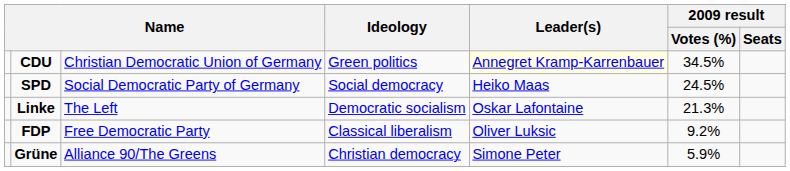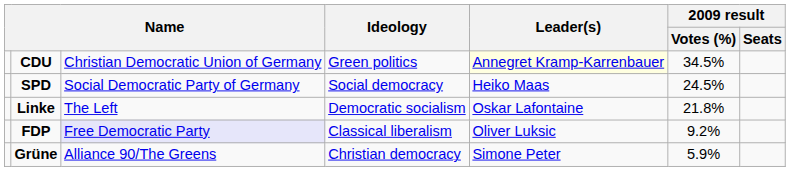 <table class="wikitable">
 <tr>
 <th rowspan=2 colspan=3>Name</th>
 <th rowspan=2>Ideology</th>
 <th rowspan=2>Leader(s)</th>
 <th colspan=2>2009 result</th>
 </tr>
 <tr>
 <th>Votes (%)</th>
 <th>Seats</th>
 </tr>
 <tr>
 <td bgcolor=></td>
 <td align=center><strong>CDU</strong></td>
 <td><a href='#'>Christian Democratic Union of Germany</a><br></td>
 <td><a href='#'>Green politics</a></td>
 <td style="background: lightyellow;"><a href='#'>Annegret Kramp-Karrenbauer</a></td>
 <td align=center>34.5%</td>
 <td></td>
 </tr>
 <tr>
 <td bgcolor=></td>
 <td align=center><strong>SPD</strong></td>
 <td><a href='#'>Social Democratic Party of Germany</a><br></td>
 <td><a href='#'>Social democracy</a></td>
 <td><a href='#'>Heiko Maas</a></td>
 <td align=center>24.5%</td>
 <td></td>
 </tr>
 <tr>
 <td bgcolor=></td>
 <td align=center><strong>Linke</strong></td>
 <td><a href='#'>The Left</a><br></td>
 <td><a href='#'>Democratic socialism</a></td>
 <td><a href='#'>Oskar Lafontaine</a></td>
-<td align=center>21.3%</td>
+<td align=center>21.8%</td>
 <td></td>
 </tr>
 <tr>
 <td bgcolor=></td>
 <td align=center><strong>FDP</strong></td>
-<td><a href='#'>Free Democratic Party</a><br></td>
+<td style="background: lavender;"><a href='#'>Free Democratic Party</a><br></td>
 <td><a href='#'>Classical liberalism</a></td>
 <td><a href='#'>Oliver Luksic</a></td>
 <td align=center>9.2%</td>
 <td></td>
 </tr>
 <tr>
 <td bgcolor=></td>
 <td align=center><strong>Grüne</strong></td>
 <td><a href='#'>Alliance 90/The Greens</a><br></td>
 <td><a href='#'>Christian democracy</a></td>
 <td><a href='#'>Simone Peter</a></td>
 <td align=center>5.9%</td>
 <td></td>
 </tr>
 </table>
